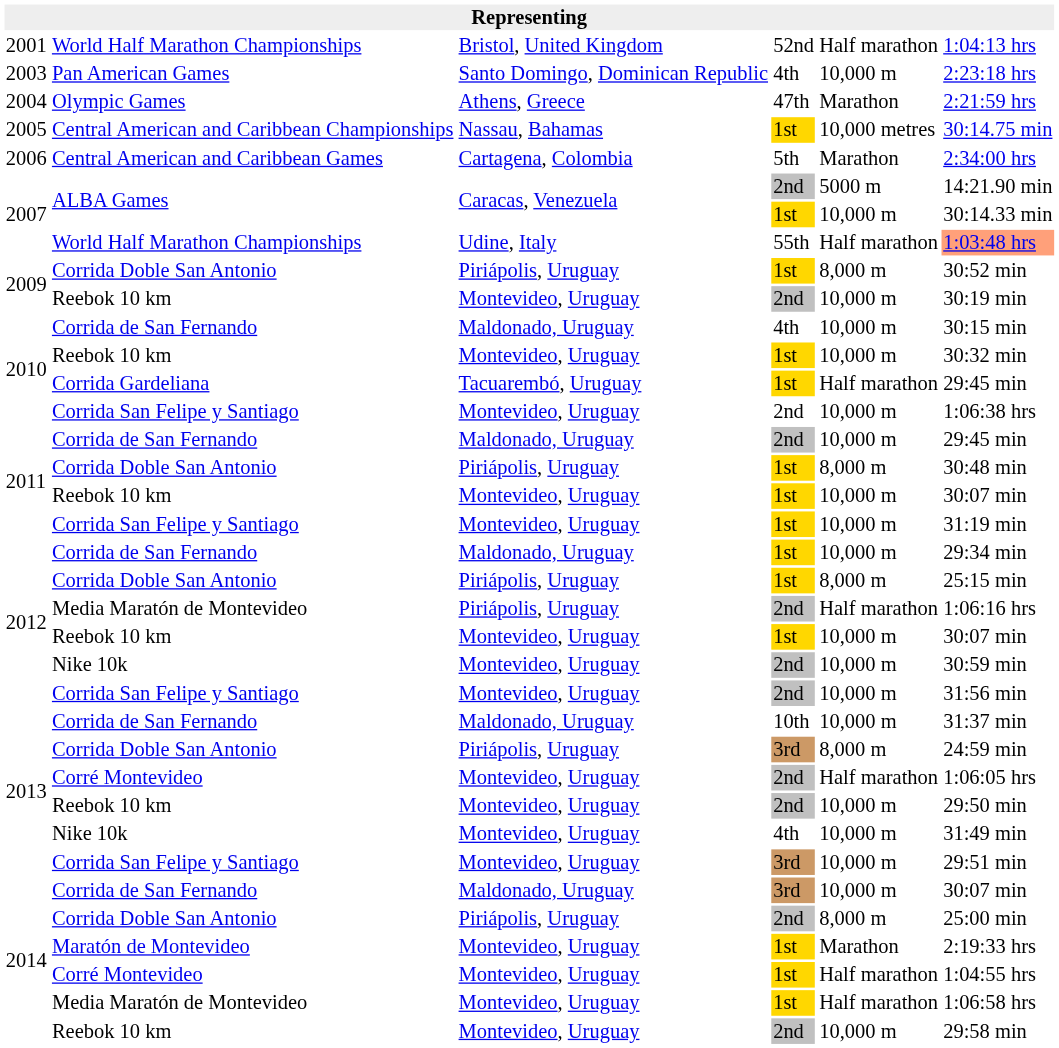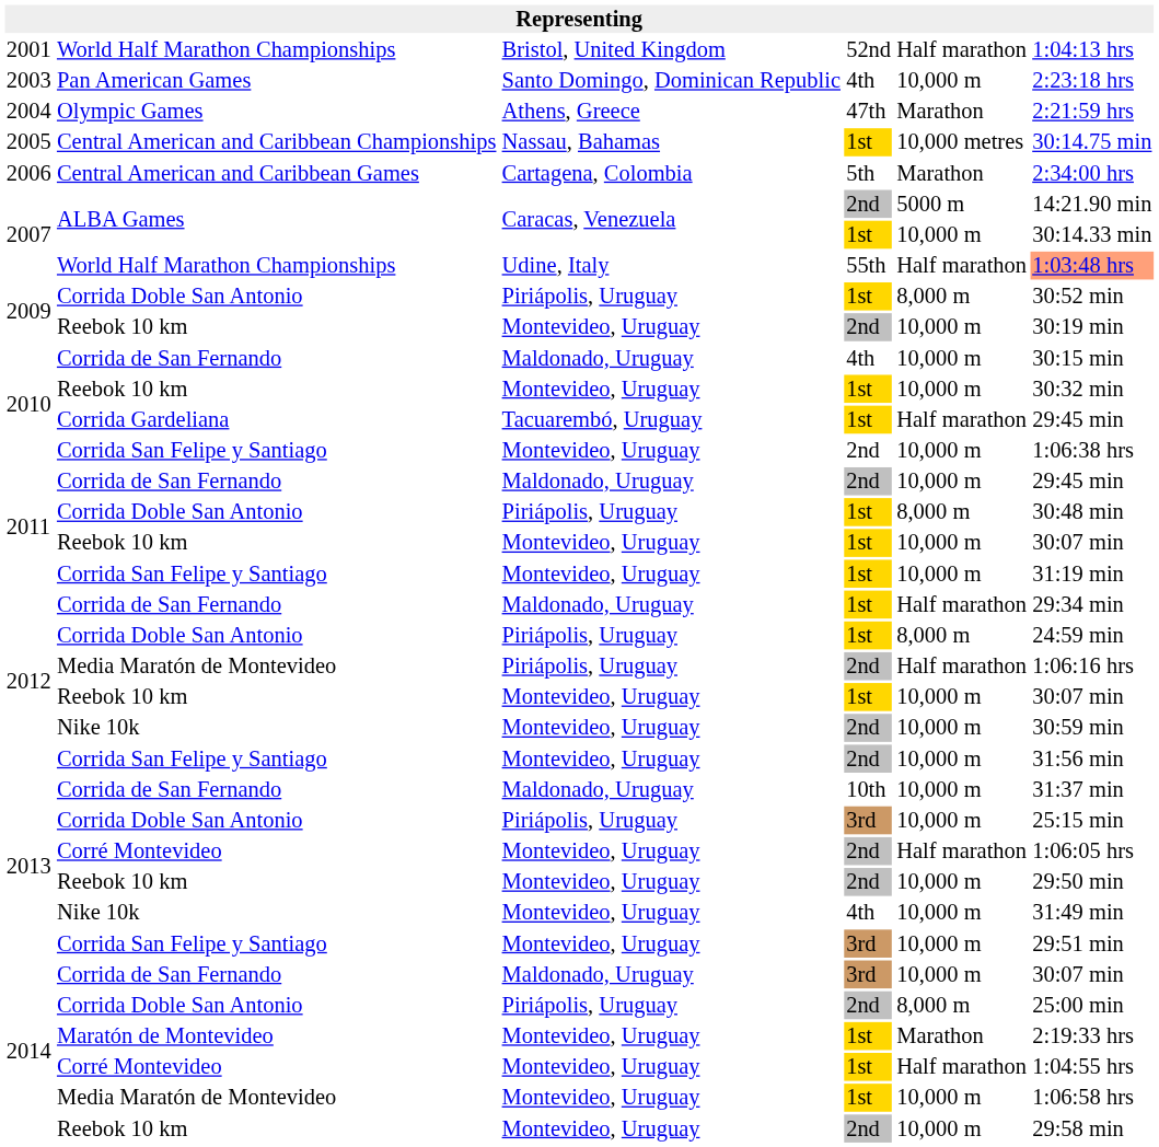 <table>
 <tr>
 <th bgcolor="#eeeeee" colspan="6">Representing </th>
 </tr>
 <tr>
 <td>2001</td>
 <td><a href='#'>World Half Marathon Championships</a></td>
 <td><a href='#'>Bristol</a>, <a href='#'>United Kingdom</a></td>
 <td>52nd</td>
 <td>Half marathon</td>
 <td><a href='#'>1:04:13 hrs</a></td>
 </tr>
 <tr>
 <td>2003</td>
 <td><a href='#'>Pan American Games</a></td>
 <td><a href='#'>Santo Domingo</a>, <a href='#'>Dominican Republic</a></td>
 <td>4th</td>
 <td>10,000 m</td>
 <td><a href='#'>2:23:18 hrs</a></td>
 </tr>
 <tr>
 <td>2004</td>
 <td><a href='#'>Olympic Games</a></td>
 <td><a href='#'>Athens</a>, <a href='#'>Greece</a></td>
 <td>47th</td>
 <td>Marathon</td>
 <td><a href='#'>2:21:59 hrs</a></td>
 </tr>
 <tr>
 <td>2005</td>
 <td><a href='#'>Central American and Caribbean Championships</a></td>
 <td><a href='#'>Nassau</a>, <a href='#'>Bahamas</a></td>
 <td bgcolor=gold>1st</td>
 <td>10,000 metres</td>
 <td><a href='#'>30:14.75 min</a></td>
 </tr>
 <tr>
 <td>2006</td>
 <td><a href='#'>Central American and Caribbean Games</a></td>
 <td><a href='#'>Cartagena</a>, <a href='#'>Colombia</a></td>
 <td>5th</td>
 <td>Marathon</td>
 <td><a href='#'>2:34:00 hrs</a></td>
 </tr>
 <tr>
 <td rowspan=3>2007</td>
 <td rowspan=2><a href='#'>ALBA Games</a></td>
 <td rowspan=2><a href='#'>Caracas</a>, <a href='#'>Venezuela</a></td>
 <td bgcolor=silver>2nd</td>
 <td>5000 m</td>
 <td>14:21.90 min</td>
 </tr>
 <tr>
 <td bgcolor=gold>1st</td>
 <td>10,000 m</td>
 <td>30:14.33 min</td>
 </tr>
 <tr>
 <td><a href='#'>World Half Marathon Championships</a></td>
 <td><a href='#'>Udine</a>, <a href='#'>Italy</a></td>
 <td>55th</td>
 <td>Half marathon</td>
 <td style="background: lightsalmon;"><a href='#'>1:03:48 hrs</a></td>
 </tr>
 <tr>
 <td rowspan=2>2009</td>
 <td><a href='#'>Corrida Doble San Antonio</a></td>
 <td><a href='#'>Piriápolis</a>, <a href='#'>Uruguay</a></td>
 <td bgcolor=gold>1st</td>
 <td>8,000 m</td>
 <td>30:52 min</td>
 </tr>
 <tr>
 <td>Reebok 10 km</td>
 <td><a href='#'>Montevideo</a>, <a href='#'>Uruguay</a></td>
 <td bgcolor=silver>2nd</td>
 <td>10,000 m</td>
 <td>30:19 min</td>
 </tr>
 <tr>
 <td rowspan=4>2010</td>
 <td><a href='#'>Corrida de San Fernando</a></td>
 <td><a href='#'>Maldonado, Uruguay</a></td>
 <td>4th</td>
 <td>10,000 m</td>
 <td>30:15 min</td>
 </tr>
 <tr>
 <td>Reebok 10 km</td>
 <td><a href='#'>Montevideo</a>, <a href='#'>Uruguay</a></td>
 <td bgcolor=gold>1st</td>
 <td>10,000 m</td>
 <td>30:32 min</td>
 </tr>
 <tr>
 <td><a href='#'>Corrida Gardeliana</a></td>
 <td><a href='#'>Tacuarembó</a>, <a href='#'>Uruguay</a></td>
 <td bgcolor=gold>1st</td>
 <td>Half marathon</td>
 <td>29:45 min</td>
 </tr>
 <tr>
 <td><a href='#'>Corrida San Felipe y Santiago</a></td>
 <td><a href='#'>Montevideo</a>, <a href='#'>Uruguay</a></td>
 <td>2nd</td>
 <td>10,000 m</td>
 <td>1:06:38 hrs</td>
 </tr>
 <tr>
 <td rowspan=4>2011</td>
 <td><a href='#'>Corrida de San Fernando</a></td>
 <td><a href='#'>Maldonado, Uruguay</a></td>
 <td bgcolor=silver>2nd</td>
 <td>10,000 m</td>
 <td>29:45 min</td>
 </tr>
 <tr>
 <td><a href='#'>Corrida Doble San Antonio</a></td>
 <td><a href='#'>Piriápolis</a>, <a href='#'>Uruguay</a></td>
 <td bgcolor=gold>1st</td>
 <td>8,000 m</td>
 <td>30:48 min</td>
 </tr>
 <tr>
 <td>Reebok 10 km</td>
 <td><a href='#'>Montevideo</a>, <a href='#'>Uruguay</a></td>
 <td bgcolor=gold>1st</td>
 <td>10,000 m</td>
 <td>30:07 min</td>
 </tr>
 <tr>
 <td><a href='#'>Corrida San Felipe y Santiago</a></td>
 <td><a href='#'>Montevideo</a>, <a href='#'>Uruguay</a></td>
 <td bgcolor=gold>1st</td>
 <td>10,000 m</td>
 <td>31:19 min</td>
 </tr>
 <tr>
 <td rowspan=6>2012</td>
 <td><a href='#'>Corrida de San Fernando</a></td>
 <td><a href='#'>Maldonado, Uruguay</a></td>
 <td bgcolor=gold>1st</td>
-<td>10,000 m</td>
+<td>Half marathon</td>
 <td>29:34 min</td>
 </tr>
 <tr>
 <td><a href='#'>Corrida Doble San Antonio</a></td>
 <td><a href='#'>Piriápolis</a>, <a href='#'>Uruguay</a></td>
 <td bgcolor=gold>1st</td>
 <td>8,000 m</td>
-<td>25:15 min</td>
+<td>24:59 min</td>
 </tr>
 <tr>
 <td>Media Maratón de Montevideo</td>
 <td><a href='#'>Piriápolis</a>, <a href='#'>Uruguay</a></td>
 <td bgcolor=silver>2nd</td>
 <td>Half marathon</td>
 <td>1:06:16 hrs</td>
 </tr>
 <tr>
 <td>Reebok 10 km</td>
 <td><a href='#'>Montevideo</a>, <a href='#'>Uruguay</a></td>
 <td bgcolor=gold>1st</td>
 <td>10,000 m</td>
 <td>30:07 min</td>
 </tr>
 <tr>
 <td>Nike 10k</td>
 <td><a href='#'>Montevideo</a>, <a href='#'>Uruguay</a></td>
 <td bgcolor=silver>2nd</td>
 <td>10,000 m</td>
 <td>30:59 min</td>
 </tr>
 <tr>
 <td><a href='#'>Corrida San Felipe y Santiago</a></td>
 <td><a href='#'>Montevideo</a>, <a href='#'>Uruguay</a></td>
 <td bgcolor=silver>2nd</td>
 <td>10,000 m</td>
 <td>31:56 min</td>
 </tr>
 <tr>
 <td rowspan=6>2013</td>
 <td><a href='#'>Corrida de San Fernando</a></td>
 <td><a href='#'>Maldonado, Uruguay</a></td>
 <td>10th</td>
 <td>10,000 m</td>
 <td>31:37 min</td>
 </tr>
 <tr>
 <td><a href='#'>Corrida Doble San Antonio</a></td>
 <td><a href='#'>Piriápolis</a>, <a href='#'>Uruguay</a></td>
 <td bgcolor="cc9966">3rd</td>
-<td>8,000 m</td>
-<td>24:59 min</td>
+<td>10,000 m</td>
+<td>25:15 min</td>
 </tr>
 <tr>
 <td><a href='#'>Corré Montevideo</a></td>
 <td><a href='#'>Montevideo</a>, <a href='#'>Uruguay</a></td>
 <td bgcolor=silver>2nd</td>
 <td>Half marathon</td>
 <td>1:06:05 hrs</td>
 </tr>
 <tr>
 <td>Reebok 10 km</td>
 <td><a href='#'>Montevideo</a>, <a href='#'>Uruguay</a></td>
 <td bgcolor=silver>2nd</td>
 <td>10,000 m</td>
 <td>29:50 min</td>
 </tr>
 <tr>
 <td>Nike 10k</td>
 <td><a href='#'>Montevideo</a>, <a href='#'>Uruguay</a></td>
 <td>4th</td>
 <td>10,000 m</td>
 <td>31:49 min</td>
 </tr>
 <tr>
 <td><a href='#'>Corrida San Felipe y Santiago</a></td>
 <td><a href='#'>Montevideo</a>, <a href='#'>Uruguay</a></td>
 <td bgcolor="cc9966">3rd</td>
 <td>10,000 m</td>
 <td>29:51 min</td>
 </tr>
 <tr>
 <td rowspan=6>2014</td>
 <td><a href='#'>Corrida de San Fernando</a></td>
 <td><a href='#'>Maldonado, Uruguay</a></td>
 <td bgcolor="cc9966">3rd</td>
 <td>10,000 m</td>
 <td>30:07 min</td>
 </tr>
 <tr>
 <td><a href='#'>Corrida Doble San Antonio</a></td>
 <td><a href='#'>Piriápolis</a>, <a href='#'>Uruguay</a></td>
 <td bgcolor=silver>2nd</td>
 <td>8,000 m</td>
 <td>25:00 min</td>
 </tr>
 <tr>
 <td><a href='#'>Maratón de Montevideo</a></td>
 <td><a href='#'>Montevideo</a>, <a href='#'>Uruguay</a></td>
 <td bgcolor=gold>1st</td>
 <td>Marathon</td>
 <td>2:19:33 hrs</td>
 </tr>
 <tr>
 <td><a href='#'>Corré Montevideo</a></td>
 <td><a href='#'>Montevideo</a>, <a href='#'>Uruguay</a></td>
 <td bgcolor=gold>1st</td>
 <td>Half marathon</td>
 <td>1:04:55 hrs</td>
 </tr>
 <tr>
 <td>Media Maratón de Montevideo</td>
 <td><a href='#'>Montevideo</a>, <a href='#'>Uruguay</a></td>
 <td bgcolor=gold>1st</td>
-<td>Half marathon</td>
+<td>10,000 m</td>
 <td>1:06:58 hrs</td>
 </tr>
 <tr>
 <td>Reebok 10 km</td>
 <td><a href='#'>Montevideo</a>, <a href='#'>Uruguay</a></td>
 <td bgcolor=silver>2nd</td>
 <td>10,000 m</td>
 <td>29:58 min</td>
 </tr>
 </table>
